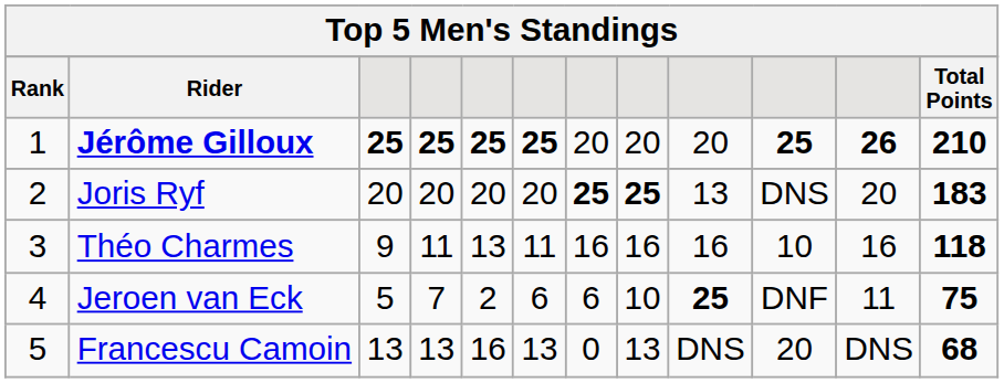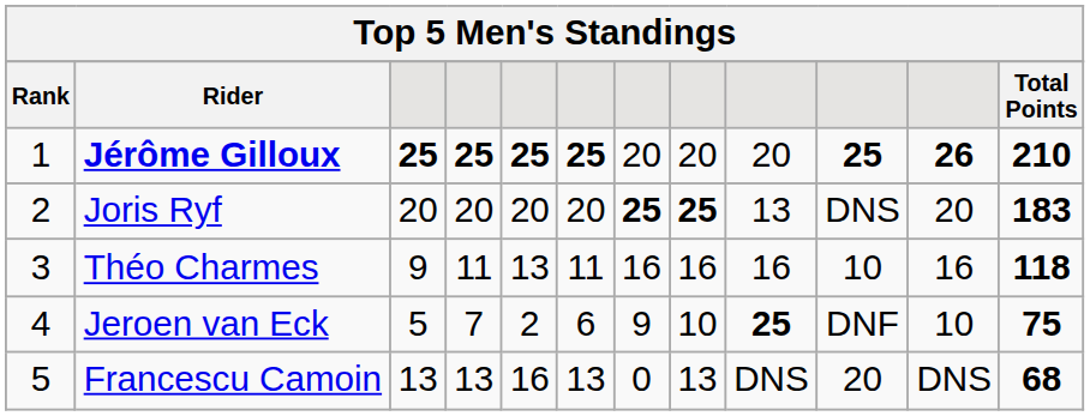 <table class="wikitable sortable">
 <tr>
 <th colspan=27 align="center"><strong>Top 5 Men's Standings</strong></th>
 </tr>
 <tr>
 </tr>
 <tr style="font-size:8pt;font-weight:bold">
 <th align="center">Rank</th>
 <th align="center">Rider</th>
 <th class=unsortable style="background:#E5E4E2;"><small></small></th>
 <th class=unsortable style="background:#E5E4E2;"><small></small></th>
 <th class=unsortable style="background:#E5E4E2;"><small></small></th>
 <th class=unsortable style="background:#E5E4E2;"><small></small></th>
 <th class=unsortable style="background:#E5E4E2;"><small></small></th>
 <th class=unsortable style="background:#E5E4E2;"><small></small></th>
 <th class=unsortable style="background:#E5E4E2;"><small></small></th>
 <th class=unsortable style="background:#E5E4E2;"><small></small></th>
 <th class=unsortable style="background:#E5E4E2;"><small></small></th>
 <th align="center">Total<br>Points</th>
 </tr>
 <tr>
 <td align=center>1</td>
 <td> <strong><a href='#'>Jérôme Gilloux</a></strong></td>
 <td align=center><strong>25</strong></td>
 <td align=center><strong>25</strong></td>
 <td align=center><strong>25</strong></td>
 <td align=center><strong>25</strong></td>
 <td align=center>20</td>
 <td align=center>20</td>
 <td align=center>20</td>
 <td align=center><strong>25</strong></td>
 <td align=center><strong>26</strong></td>
 <td align=center><strong>210</strong></td>
 </tr>
 <tr>
 <td align=center>2</td>
 <td> <a href='#'>Joris Ryf</a></td>
 <td align=center>20</td>
 <td align=center>20</td>
 <td align=center>20</td>
 <td align=center>20</td>
 <td align=center><strong>25</strong></td>
 <td align=center><strong>25</strong></td>
 <td align=center>13</td>
 <td align=center>DNS</td>
 <td align=center>20</td>
 <td align=center><strong>183</strong></td>
 </tr>
 <tr>
 <td align=center>3</td>
 <td> <a href='#'>Théo Charmes</a></td>
 <td align=center>9</td>
 <td align=center>11</td>
 <td align=center>13</td>
 <td align=center>11</td>
 <td align=center>16</td>
 <td align=center>16</td>
 <td align=center>16</td>
 <td align=center>10</td>
 <td align=center>16</td>
 <td align=center><strong>118</strong></td>
 </tr>
 <tr>
 <td align=center>4</td>
 <td> <a href='#'>Jeroen van Eck</a></td>
 <td align=center>5</td>
 <td align=center>7</td>
 <td align=center>2</td>
 <td align=center>6</td>
-<td align=center>6</td>
+<td align=center>9</td>
 <td align=center>10</td>
 <td align=center><strong>25</strong></td>
 <td align=center>DNF</td>
-<td align=center>11</td>
+<td align=center>10</td>
 <td align=center><strong>75</strong></td>
 </tr>
 <tr>
 <td align=center>5</td>
 <td> <a href='#'>Francescu Camoin</a></td>
 <td align=center>13</td>
 <td align=center>13</td>
 <td align=center>16</td>
 <td align=center>13</td>
 <td align=center>0</td>
 <td align=center>13</td>
 <td align=center>DNS</td>
 <td align=center>20</td>
 <td align=center>DNS</td>
 <td align=center><strong>68</strong></td>
 </tr>
 </table>
